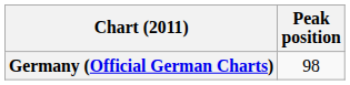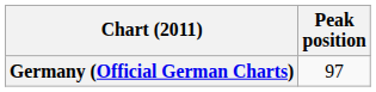 <table class="wikitable plainrowheaders">
 <tr>
 <th>Chart (2011)</th>
 <th>Peak<br>position</th>
 </tr>
 <tr>
 <th scope="row">Germany (<a href='#'>Official German Charts</a>)</th>
-<td align="center">98</td>
+<td align="center">97</td>
 </tr>
 </table>
